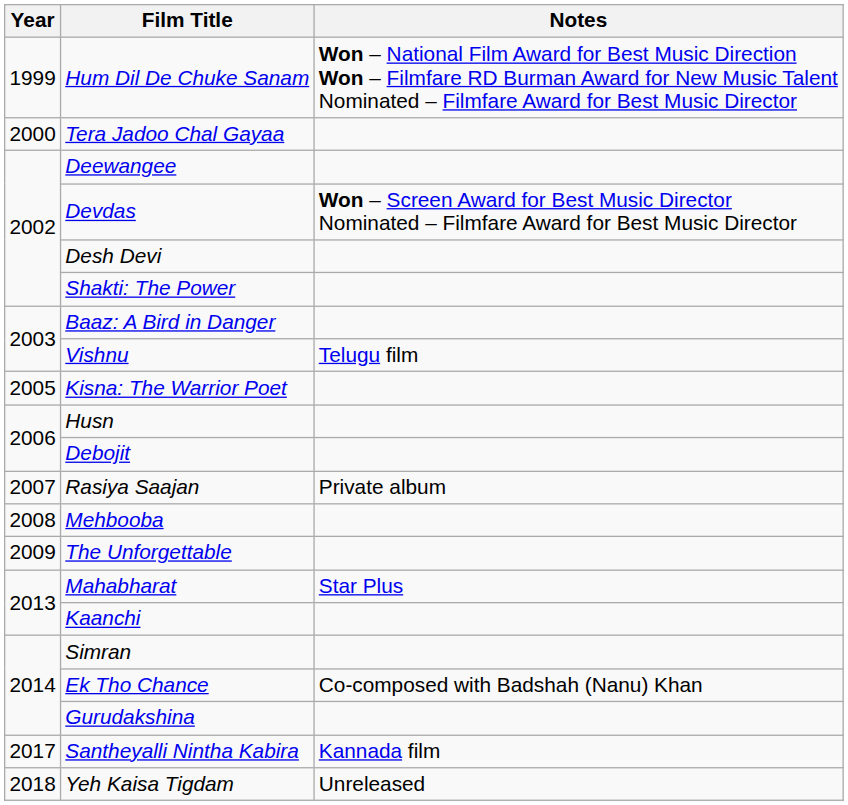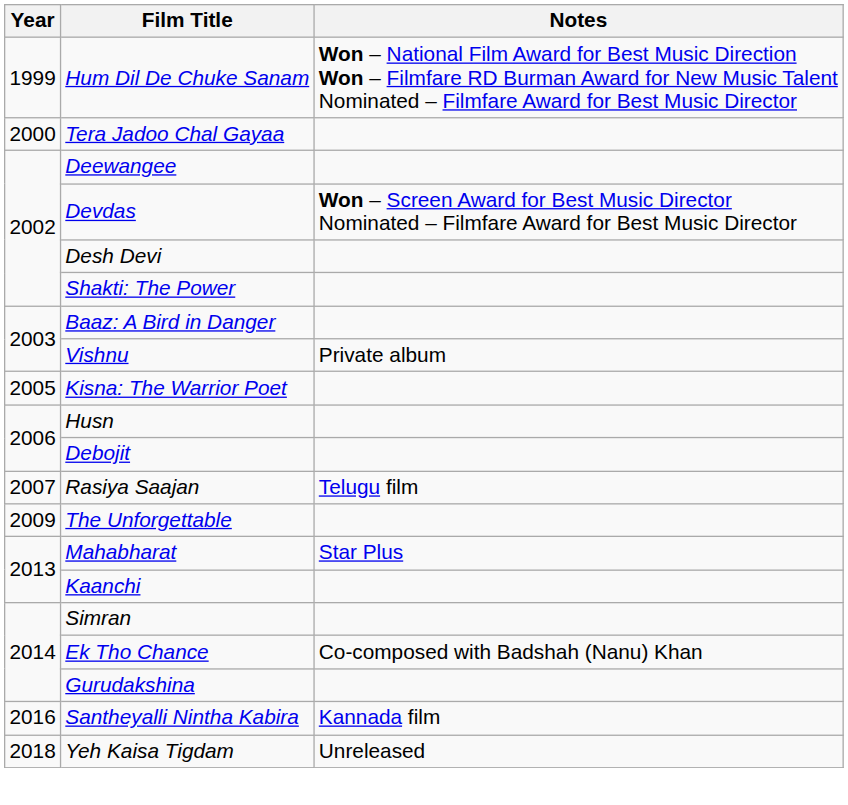 <table class="wikitable sortable">
 <tr>
 <th>Year</th>
 <th>Film Title</th>
 <th>Notes</th>
 </tr>
 <tr>
 <td>1999</td>
 <td><em><a href='#'>Hum Dil De Chuke Sanam</a></em></td>
 <td><strong>Won</strong> – <a href='#'>National Film Award for Best Music Direction</a> <br> <strong>Won</strong> – <a href='#'>Filmfare RD Burman Award for New Music Talent</a> <br> Nominated – <a href='#'>Filmfare Award for Best Music Director</a></td>
 </tr>
 <tr>
 <td>2000</td>
 <td><em><a href='#'>Tera Jadoo Chal Gayaa</a></em></td>
 <td></td>
 </tr>
 <tr>
 <td rowspan="4">2002</td>
 <td><em><a href='#'>Deewangee</a></em></td>
 <td></td>
 </tr>
 <tr>
 <td><em><a href='#'>Devdas</a></em></td>
 <td><strong>Won</strong> – <a href='#'>Screen Award for Best Music Director</a> <br> Nominated – Filmfare Award for Best Music Director</td>
 </tr>
 <tr>
 <td><em>Desh Devi</em></td>
 <td></td>
 </tr>
 <tr>
 <td><em><a href='#'>Shakti: The Power</a></em></td>
 <td></td>
 </tr>
 <tr>
 <td rowspan="2">2003</td>
 <td><em><a href='#'>Baaz: A Bird in Danger</a></em></td>
 <td></td>
 </tr>
 <tr>
 <td><em><a href='#'>Vishnu</a></em></td>
-<td><a href='#'>Telugu</a> film</td>
+<td>Private album</td>
 </tr>
 <tr>
 <td>2005</td>
 <td><em><a href='#'>Kisna: The Warrior Poet</a></em></td>
 <td></td>
 </tr>
 <tr>
 <td rowspan="2">2006</td>
 <td><em>Husn</em></td>
 <td></td>
 </tr>
 <tr>
 <td><em><a href='#'>Debojit</a></em></td>
 <td></td>
 </tr>
 <tr>
 <td>2007</td>
 <td><em>Rasiya Saajan</em></td>
-<td>Private album</td>
-</tr>
-<tr>
-<td>2008</td>
-<td><em><a href='#'>Mehbooba</a></em></td>
-<td></td>
+<td><a href='#'>Telugu</a> film</td>
 </tr>
 <tr>
 <td>2009</td>
 <td><em><a href='#'>The Unforgettable</a></em></td>
 <td></td>
 </tr>
 <tr>
 <td rowspan="2">2013</td>
 <td><em><a href='#'>Mahabharat</a></em></td>
 <td><a href='#'>Star Plus</a></td>
 </tr>
 <tr>
 <td><em><a href='#'>Kaanchi</a></em></td>
 <td></td>
 </tr>
 <tr>
 <td rowspan="3">2014</td>
 <td><em>Simran</em></td>
 <td></td>
 </tr>
 <tr>
 <td><em><a href='#'>Ek Tho Chance</a></em></td>
 <td>Co-composed with Badshah (Nanu) Khan</td>
 </tr>
 <tr>
 <td><em><a href='#'>Gurudakshina</a></em></td>
 <td></td>
 </tr>
 <tr>
-<td>2017</td>
+<td>2016</td>
 <td><em><a href='#'>Santheyalli Nintha Kabira</a></em></td>
 <td><a href='#'>Kannada</a> film</td>
 </tr>
 <tr>
 <td>2018</td>
 <td><em>Yeh Kaisa Tigdam</em></td>
 <td>Unreleased</td>
 </tr>
 </table>
